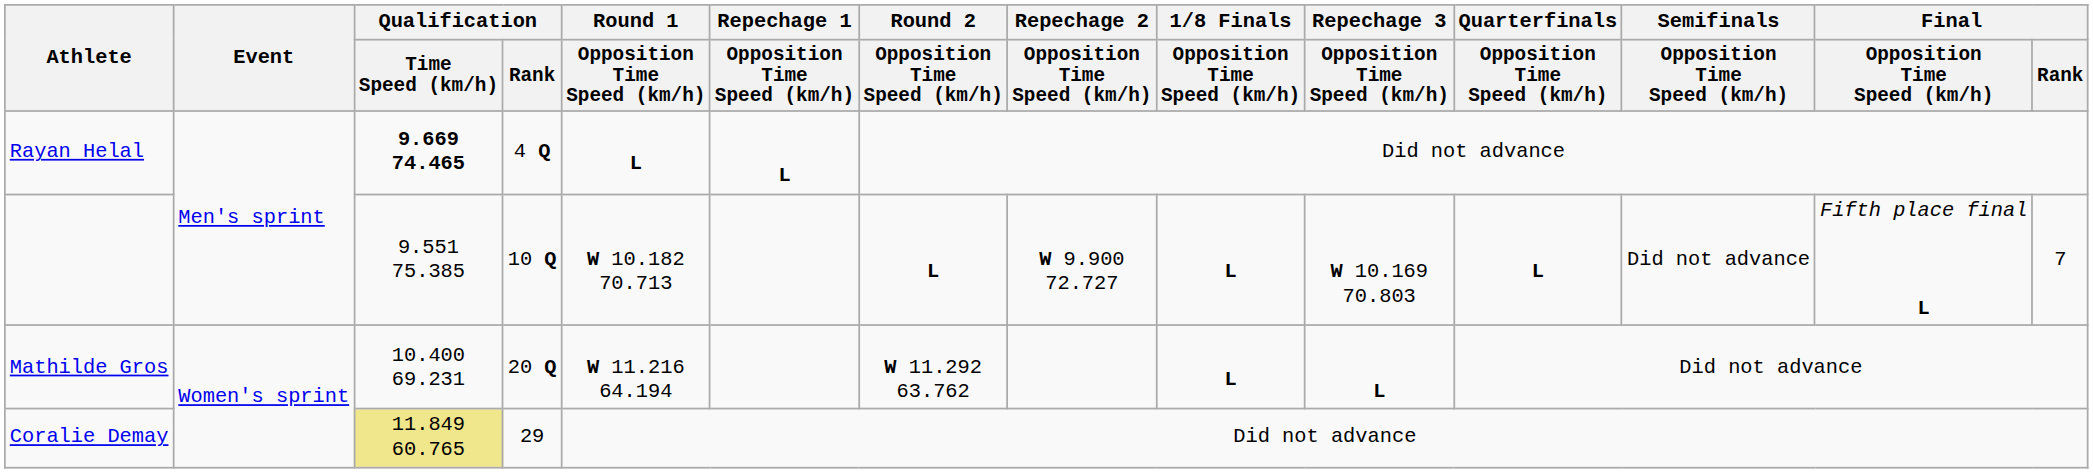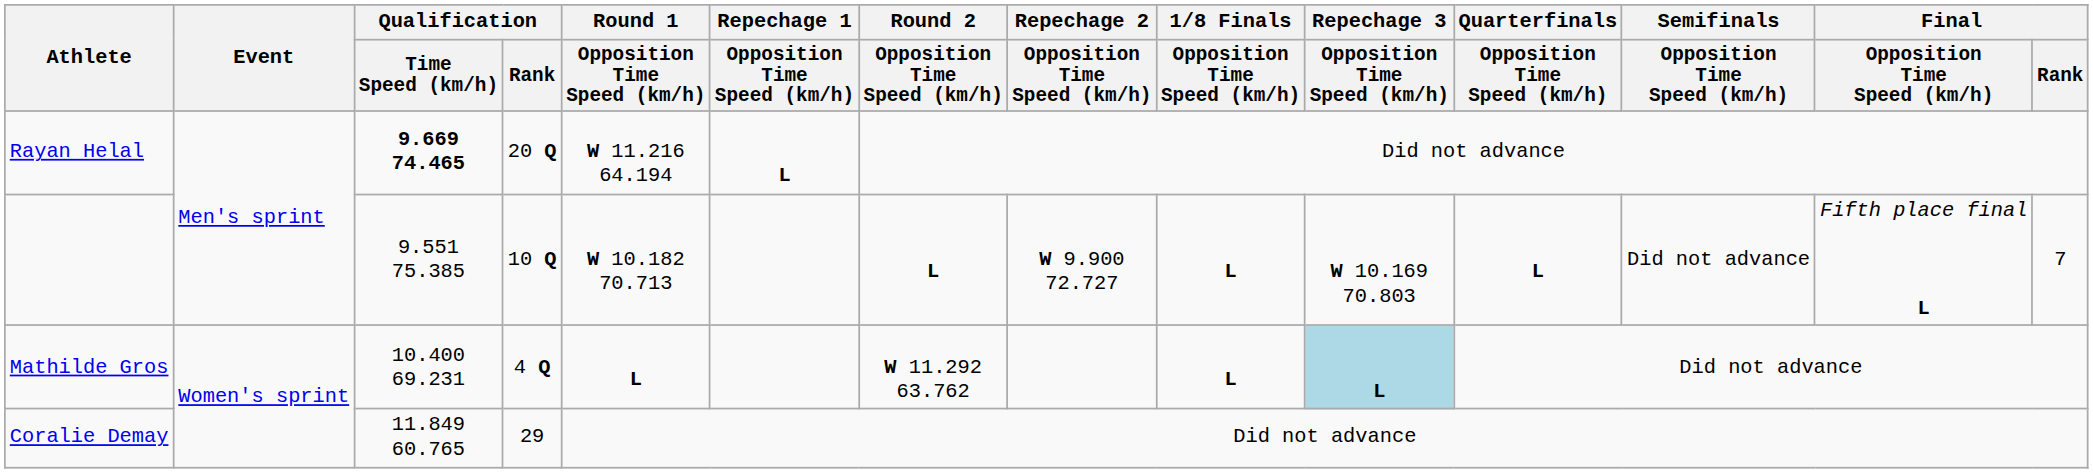 <table class="wikitable" style="font-size:90%">
 <tr>
 <th rowspan=2>Athlete</th>
 <th rowspan=2>Event</th>
 <th colspan=2>Qualification</th>
 <th>Round 1</th>
 <th>Repechage 1</th>
 <th>Round 2</th>
 <th>Repechage 2</th>
 <th>1/8 Finals</th>
 <th>Repechage 3</th>
 <th>Quarterfinals</th>
 <th>Semifinals</th>
 <th colspan=2>Final</th>
 </tr>
 <tr style="font-size:95%">
 <th>Time<br>Speed (km/h)</th>
 <th>Rank</th>
 <th>Opposition<br>Time<br>Speed (km/h)</th>
 <th>Opposition<br>Time<br>Speed (km/h)</th>
 <th>Opposition<br>Time<br>Speed (km/h)</th>
 <th>Opposition<br>Time<br>Speed (km/h)</th>
 <th>Opposition<br>Time<br>Speed (km/h)</th>
 <th>Opposition<br>Time<br>Speed (km/h)</th>
 <th>Opposition<br>Time<br>Speed (km/h)</th>
 <th>Opposition<br>Time<br>Speed (km/h)</th>
 <th>Opposition<br>Time<br>Speed (km/h)</th>
 <th>Rank</th>
 </tr>
 <tr align=center>
 <td align=left><a href='#'>Rayan Helal</a></td>
 <td align=left rowspan=2><a href='#'>Men's sprint</a></td>
 <td><strong>9.669<br>74.465</strong></td>
-<td>4 <strong>Q</strong></td>
-<td><br><strong>L</strong></td>
+<td>20 <strong>Q</strong></td>
+<td><br><strong>W</strong> 11.216<br>64.194</td>
 <td><br><br><strong>L</strong></td>
 <td colspan=8>Did not advance</td>
 </tr>
 <tr align=center>
 <td align=left></td>
 <td>9.551<br>75.385</td>
 <td>10 <strong>Q</strong></td>
 <td><br><strong>W</strong> 10.182<br>70.713</td>
 <td></td>
 <td><br><strong>L</strong></td>
 <td><br><strong>W</strong> 9.900<br>72.727</td>
 <td><br><strong>L</strong></td>
 <td><br><br><strong>W</strong> 10.169<br>70.803</td>
 <td><br><strong>L</strong></td>
 <td>Did not advance</td>
 <td><em>Fifth place final</em><br><br><br><br><strong>L</strong></td>
 <td>7</td>
 </tr>
 <tr align=center>
 <td align=left><a href='#'>Mathilde Gros</a></td>
 <td align=left rowspan=2><a href='#'>Women's sprint</a></td>
 <td>10.400<br>69.231</td>
-<td>20 <strong>Q</strong></td>
-<td><br><strong>W</strong> 11.216<br>64.194</td>
+<td>4 <strong>Q</strong></td>
+<td><br><strong>L</strong></td>
 <td></td>
 <td><br><strong>W</strong> 11.292<br>63.762</td>
 <td></td>
 <td><br><strong>L</strong></td>
-<td><br><br><strong>L</strong></td>
+<td style="background: lightblue;"><br><br><strong>L</strong></td>
 <td colspan=4>Did not advance</td>
 </tr>
 <tr align=center>
 <td align=left><a href='#'>Coralie Demay</a></td>
-<td style="background: khaki;">11.849<br>60.765</td>
+<td>11.849<br>60.765</td>
 <td>29</td>
 <td colspan=10>Did not advance</td>
 </tr>
 </table>
